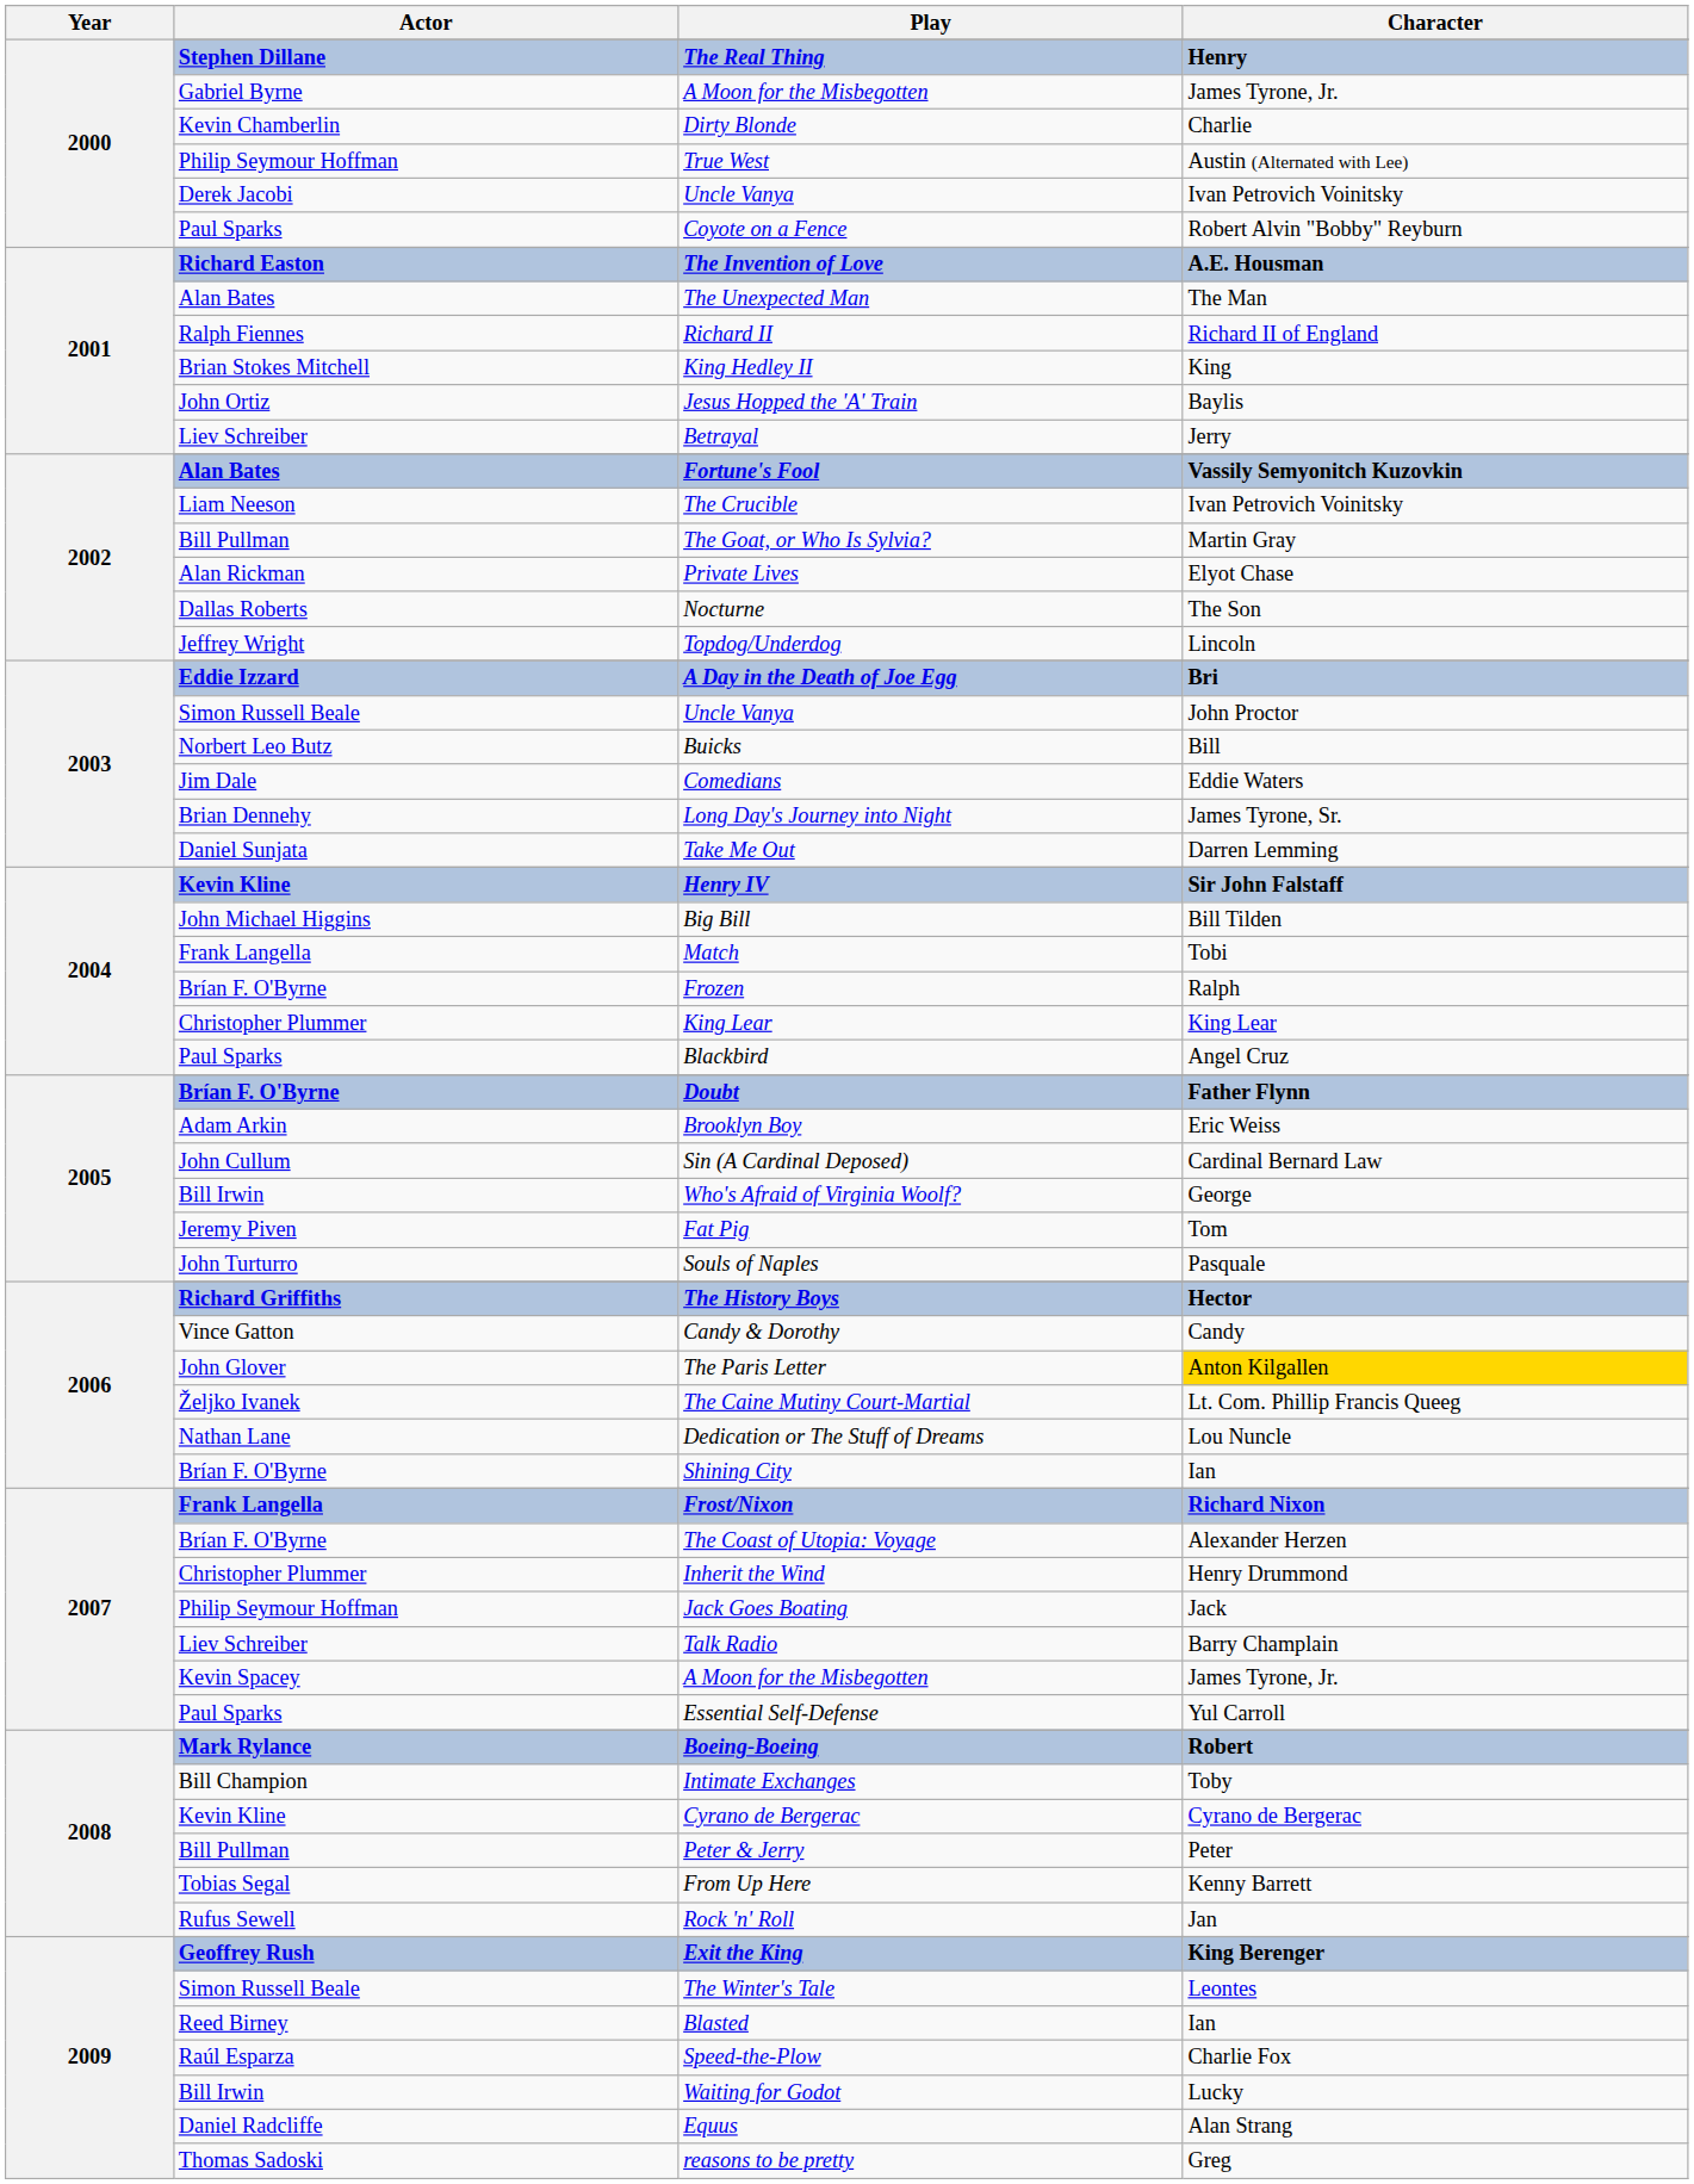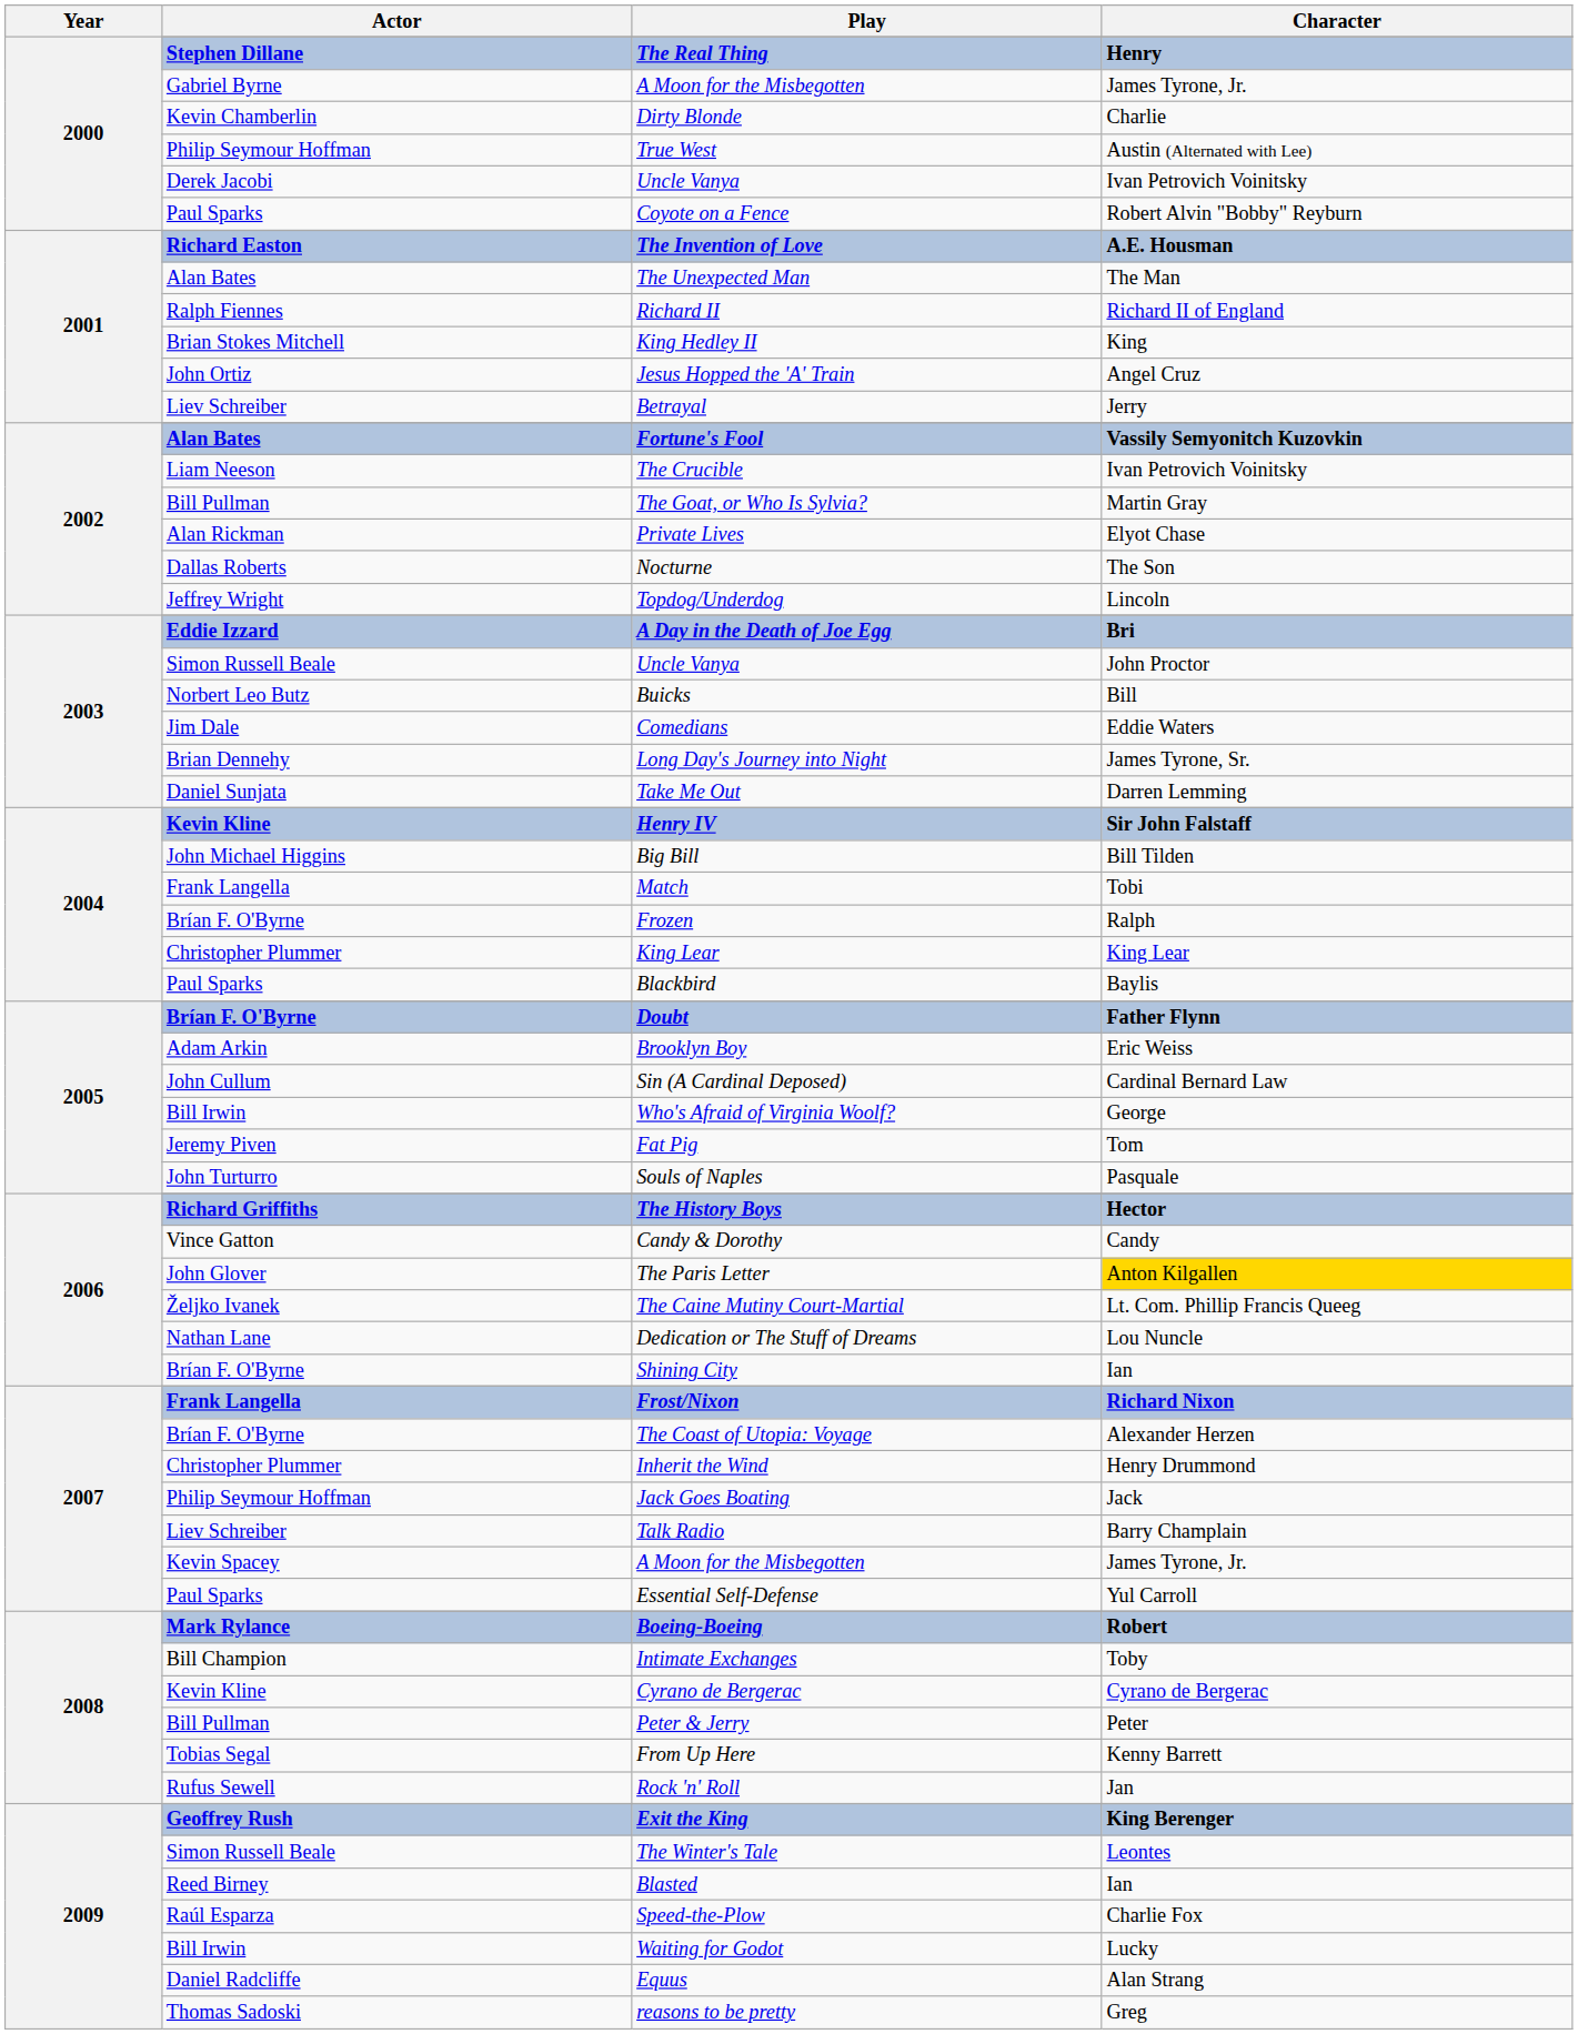 <table class="wikitable" style="width:98%;">
 <tr style="background:#bebebe;">
 <th style="width:10%;">Year</th>
 <th style="width:30%;">Actor</th>
 <th style="width:30%;">Play</th>
 <th style="width:30%;">Character</th>
 </tr>
 <tr>
 <th rowspan="7">2000</th>
 </tr>
 <tr style="background:#B0C4DE">
 <td><strong><a href='#'>Stephen Dillane</a></strong></td>
 <td><strong><em><a href='#'>The Real Thing</a></em></strong></td>
 <td><strong>Henry </strong></td>
 </tr>
 <tr>
 <td><a href='#'>Gabriel Byrne</a></td>
 <td><em><a href='#'>A Moon for the Misbegotten</a></em></td>
 <td>James Tyrone, Jr.</td>
 </tr>
 <tr>
 <td><a href='#'>Kevin Chamberlin</a></td>
 <td><em><a href='#'>Dirty Blonde</a></em></td>
 <td>Charlie</td>
 </tr>
 <tr>
 <td><a href='#'>Philip Seymour Hoffman</a></td>
 <td><em><a href='#'>True West</a></em></td>
 <td>Austin <small>(Alternated with Lee)</small></td>
 </tr>
 <tr>
 <td><a href='#'>Derek Jacobi</a></td>
 <td><em><a href='#'>Uncle Vanya</a></em></td>
 <td>Ivan Petrovich Voinitsky</td>
 </tr>
 <tr>
 <td><a href='#'>Paul Sparks</a></td>
 <td><em><a href='#'>Coyote on a Fence</a></em></td>
 <td>Robert Alvin "Bobby" Reyburn</td>
 </tr>
 <tr>
 <th rowspan="7">2001</th>
 </tr>
 <tr style="background:#B0C4DE">
 <td><strong><a href='#'>Richard Easton</a></strong></td>
 <td><strong><em><a href='#'>The Invention of Love</a></em></strong></td>
 <td><strong>A.E. Housman </strong></td>
 </tr>
 <tr>
 <td><a href='#'>Alan Bates</a></td>
 <td><em><a href='#'>The Unexpected Man</a></em></td>
 <td>The Man</td>
 </tr>
 <tr>
 <td><a href='#'>Ralph Fiennes</a></td>
 <td><em><a href='#'>Richard II</a></em></td>
 <td><a href='#'>Richard II of England</a></td>
 </tr>
 <tr>
 <td><a href='#'>Brian Stokes Mitchell</a></td>
 <td><em><a href='#'>King Hedley II</a></em></td>
 <td>King</td>
 </tr>
 <tr>
 <td><a href='#'>John Ortiz</a></td>
 <td><em><a href='#'>Jesus Hopped the 'A' Train</a></em></td>
-<td>Baylis</td>
+<td>Angel Cruz</td>
 </tr>
 <tr>
 <td><a href='#'>Liev Schreiber</a></td>
 <td><em><a href='#'>Betrayal</a></em></td>
 <td>Jerry</td>
 </tr>
 <tr>
 <th rowspan="7">2002</th>
 </tr>
 <tr style="background:#B0C4DE">
 <td><strong><a href='#'>Alan Bates</a></strong></td>
 <td><strong><em><a href='#'>Fortune's Fool</a></em></strong></td>
 <td><strong>Vassily Semyonitch Kuzovkin </strong></td>
 </tr>
 <tr>
 <td><a href='#'>Liam Neeson</a></td>
 <td><em><a href='#'>The Crucible</a></em></td>
 <td>Ivan Petrovich Voinitsky</td>
 </tr>
 <tr>
 <td><a href='#'>Bill Pullman</a></td>
 <td><em><a href='#'>The Goat, or Who Is Sylvia?</a></em></td>
 <td>Martin Gray</td>
 </tr>
 <tr>
 <td><a href='#'>Alan Rickman</a></td>
 <td><em><a href='#'>Private Lives</a></em></td>
 <td>Elyot Chase</td>
 </tr>
 <tr>
 <td><a href='#'>Dallas Roberts</a></td>
 <td><em>Nocturne</em></td>
 <td>The Son</td>
 </tr>
 <tr>
 <td><a href='#'>Jeffrey Wright</a></td>
 <td><em><a href='#'>Topdog/Underdog</a></em></td>
 <td>Lincoln</td>
 </tr>
 <tr>
 <th rowspan="7">2003</th>
 </tr>
 <tr style="background:#B0C4DE">
 <td><strong><a href='#'>Eddie Izzard</a></strong></td>
 <td><strong><em><a href='#'>A Day in the Death of Joe Egg</a></em></strong></td>
 <td><strong>Bri </strong></td>
 </tr>
 <tr>
 <td><a href='#'>Simon Russell Beale</a></td>
 <td><em><a href='#'>Uncle Vanya</a></em></td>
 <td>John Proctor</td>
 </tr>
 <tr>
 <td><a href='#'>Norbert Leo Butz</a></td>
 <td><em>Buicks</em></td>
 <td>Bill</td>
 </tr>
 <tr>
 <td><a href='#'>Jim Dale</a></td>
 <td><em><a href='#'>Comedians</a></em></td>
 <td>Eddie Waters</td>
 </tr>
 <tr>
 <td><a href='#'>Brian Dennehy</a></td>
 <td><em><a href='#'>Long Day's Journey into Night</a></em></td>
 <td>James Tyrone, Sr.</td>
 </tr>
 <tr>
 <td><a href='#'>Daniel Sunjata</a></td>
 <td><em><a href='#'>Take Me Out</a></em></td>
 <td>Darren Lemming</td>
 </tr>
 <tr>
 <th rowspan="7">2004</th>
 </tr>
 <tr style="background:#B0C4DE">
 <td><strong><a href='#'>Kevin Kline</a></strong></td>
 <td><strong><em><a href='#'>Henry IV</a></em></strong></td>
 <td><strong>Sir John Falstaff </strong></td>
 </tr>
 <tr>
 <td><a href='#'>John Michael Higgins</a></td>
 <td><em>Big Bill</em></td>
 <td>Bill Tilden</td>
 </tr>
 <tr>
 <td><a href='#'>Frank Langella</a></td>
 <td><em><a href='#'>Match</a></em></td>
 <td>Tobi</td>
 </tr>
 <tr>
 <td><a href='#'>Brían F. O'Byrne</a></td>
 <td><em><a href='#'>Frozen</a></em></td>
 <td>Ralph</td>
 </tr>
 <tr>
 <td><a href='#'>Christopher Plummer</a></td>
 <td><em><a href='#'>King Lear</a></em></td>
 <td><a href='#'>King Lear</a></td>
 </tr>
 <tr>
 <td><a href='#'>Paul Sparks</a></td>
 <td><em>Blackbird</em></td>
-<td>Angel Cruz</td>
+<td>Baylis</td>
 </tr>
 <tr>
 <th rowspan="7">2005</th>
 </tr>
 <tr style="background:#B0C4DE">
 <td><strong><a href='#'>Brían F. O'Byrne</a></strong></td>
 <td><strong><em><a href='#'>Doubt</a></em></strong></td>
 <td><strong>Father Flynn </strong></td>
 </tr>
 <tr>
 <td><a href='#'>Adam Arkin</a></td>
 <td><em><a href='#'>Brooklyn Boy</a></em></td>
 <td>Eric Weiss</td>
 </tr>
 <tr>
 <td><a href='#'>John Cullum</a></td>
 <td><em>Sin (A Cardinal Deposed)</em></td>
 <td>Cardinal Bernard Law</td>
 </tr>
 <tr>
 <td><a href='#'>Bill Irwin</a></td>
 <td><em><a href='#'>Who's Afraid of Virginia Woolf?</a></em></td>
 <td>George</td>
 </tr>
 <tr>
 <td><a href='#'>Jeremy Piven</a></td>
 <td><em><a href='#'>Fat Pig</a></em></td>
 <td>Tom</td>
 </tr>
 <tr>
 <td><a href='#'>John Turturro</a></td>
 <td><em>Souls of Naples</em></td>
 <td>Pasquale</td>
 </tr>
 <tr>
 <th rowspan="7">2006</th>
 </tr>
 <tr style="background:#B0C4DE">
 <td><strong><a href='#'>Richard Griffiths</a></strong></td>
 <td><strong><em><a href='#'>The History Boys</a></em></strong></td>
 <td><strong>Hector </strong></td>
 </tr>
 <tr>
 <td>Vince Gatton</td>
 <td><em>Candy & Dorothy</em></td>
 <td>Candy</td>
 </tr>
 <tr>
 <td><a href='#'>John Glover</a></td>
 <td><em>The Paris Letter</em></td>
 <td style="background: gold;">Anton Kilgallen</td>
 </tr>
 <tr>
 <td><a href='#'>Željko Ivanek</a></td>
 <td><em><a href='#'>The Caine Mutiny Court-Martial</a></em></td>
 <td>Lt. Com. Phillip Francis Queeg</td>
 </tr>
 <tr>
 <td><a href='#'>Nathan Lane</a></td>
 <td><em>Dedication or The Stuff of Dreams</em></td>
 <td>Lou Nuncle</td>
 </tr>
 <tr>
 <td><a href='#'>Brían F. O'Byrne</a></td>
 <td><em><a href='#'>Shining City</a></em></td>
 <td>Ian</td>
 </tr>
 <tr>
 <th rowspan="8">2007</th>
 </tr>
 <tr style="background:#B0C4DE">
 <td><strong><a href='#'>Frank Langella</a></strong></td>
 <td><strong><em><a href='#'>Frost/Nixon</a></em></strong></td>
 <td><strong><a href='#'>Richard Nixon</a> </strong></td>
 </tr>
 <tr>
 <td><a href='#'>Brían F. O'Byrne</a></td>
 <td><em><a href='#'>The Coast of Utopia: Voyage</a></em></td>
 <td>Alexander Herzen</td>
 </tr>
 <tr>
 <td><a href='#'>Christopher Plummer</a></td>
 <td><em><a href='#'>Inherit the Wind</a></em></td>
 <td>Henry Drummond</td>
 </tr>
 <tr>
 <td><a href='#'>Philip Seymour Hoffman</a></td>
 <td><em><a href='#'>Jack Goes Boating</a></em></td>
 <td>Jack</td>
 </tr>
 <tr>
 <td><a href='#'>Liev Schreiber</a></td>
 <td><em><a href='#'>Talk Radio</a></em></td>
 <td>Barry Champlain</td>
 </tr>
 <tr>
 <td><a href='#'>Kevin Spacey</a></td>
 <td><em><a href='#'>A Moon for the Misbegotten</a></em></td>
 <td>James Tyrone, Jr.</td>
 </tr>
 <tr>
 <td><a href='#'>Paul Sparks</a></td>
 <td><em>Essential Self-Defense</em></td>
 <td>Yul Carroll</td>
 </tr>
 <tr>
 <th rowspan="7">2008</th>
 </tr>
 <tr style="background:#B0C4DE">
 <td><strong><a href='#'>Mark Rylance</a></strong></td>
 <td><strong><em><a href='#'>Boeing-Boeing</a></em></strong></td>
 <td><strong>Robert </strong></td>
 </tr>
 <tr>
 <td>Bill Champion</td>
 <td><em><a href='#'>Intimate Exchanges</a></em></td>
 <td>Toby</td>
 </tr>
 <tr>
 <td><a href='#'>Kevin Kline</a></td>
 <td><em><a href='#'>Cyrano de Bergerac</a></em></td>
 <td><a href='#'>Cyrano de Bergerac</a></td>
 </tr>
 <tr>
 <td><a href='#'>Bill Pullman</a></td>
 <td><em><a href='#'>Peter & Jerry</a></em></td>
 <td>Peter</td>
 </tr>
 <tr>
 <td><a href='#'>Tobias Segal</a></td>
 <td><em>From Up Here</em></td>
 <td>Kenny Barrett</td>
 </tr>
 <tr>
 <td><a href='#'>Rufus Sewell</a></td>
 <td><em><a href='#'>Rock 'n' Roll</a></em></td>
 <td>Jan</td>
 </tr>
 <tr>
 <th rowspan="8">2009</th>
 </tr>
 <tr style="background:#B0C4DE">
 <td><strong><a href='#'>Geoffrey Rush</a></strong></td>
 <td><strong><em><a href='#'>Exit the King</a></em></strong></td>
 <td><strong>King Berenger </strong></td>
 </tr>
 <tr>
 <td><a href='#'>Simon Russell Beale</a></td>
 <td><em><a href='#'>The Winter's Tale</a></em></td>
 <td><a href='#'>Leontes</a></td>
 </tr>
 <tr>
 <td><a href='#'>Reed Birney</a></td>
 <td><em><a href='#'>Blasted</a></em></td>
 <td>Ian</td>
 </tr>
 <tr>
 <td><a href='#'>Raúl Esparza</a></td>
 <td><em><a href='#'>Speed-the-Plow</a></em></td>
 <td>Charlie Fox</td>
 </tr>
 <tr>
 <td><a href='#'>Bill Irwin</a></td>
 <td><em><a href='#'>Waiting for Godot</a></em></td>
 <td>Lucky</td>
 </tr>
 <tr>
 <td><a href='#'>Daniel Radcliffe</a></td>
 <td><em><a href='#'>Equus</a></em></td>
 <td>Alan Strang</td>
 </tr>
 <tr>
 <td><a href='#'>Thomas Sadoski</a></td>
 <td><em><a href='#'>reasons to be pretty</a></em></td>
 <td>Greg</td>
 </tr>
 </table>
